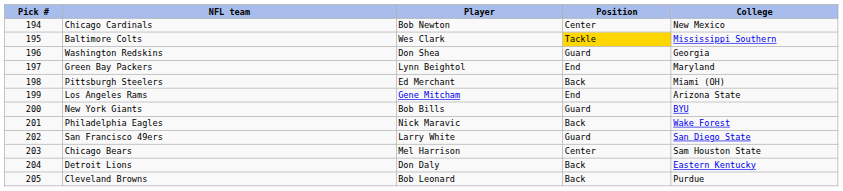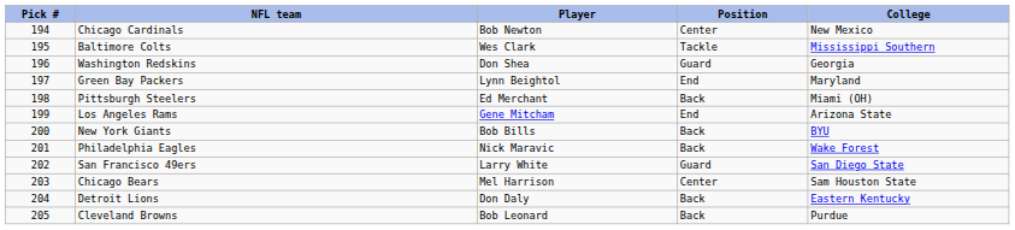 <table class="wikitable sortable sortable" style="width: 100%">
 <tr>
 <th style="background:#A8BDEC;" width=7%>Pick #</th>
 <th width=40% style="background:#A8BDEC;">NFL team</th>
 <th width=20% style="background:#A8BDEC;">Player</th>
 <th width=13% style="background:#A8BDEC;">Position</th>
 <th style="background:#A8BDEC;">College</th>
 </tr>
 <tr>
 <td align=center>194</td>
 <td>Chicago Cardinals</td>
 <td>Bob Newton</td>
 <td>Center</td>
 <td>New Mexico</td>
 </tr>
 <tr>
 <td align=center>195</td>
 <td>Baltimore Colts</td>
 <td>Wes Clark</td>
-<td style="background: gold;">Tackle</td>
+<td>Tackle</td>
 <td><a href='#'>Mississippi Southern</a></td>
 </tr>
 <tr>
 <td align=center>196</td>
 <td>Washington Redskins</td>
 <td>Don Shea</td>
 <td>Guard</td>
 <td>Georgia</td>
 </tr>
 <tr>
 <td align=center>197</td>
 <td>Green Bay Packers</td>
 <td>Lynn Beightol</td>
 <td>End</td>
 <td>Maryland</td>
 </tr>
 <tr>
 <td align=center>198</td>
 <td>Pittsburgh Steelers</td>
 <td>Ed Merchant</td>
 <td>Back</td>
 <td>Miami (OH)</td>
 </tr>
 <tr>
 <td align=center>199</td>
 <td>Los Angeles Rams</td>
 <td><a href='#'>Gene Mitcham</a></td>
 <td>End</td>
 <td>Arizona State</td>
 </tr>
 <tr>
 <td align=center>200</td>
 <td>New York Giants</td>
 <td>Bob Bills</td>
-<td>Guard</td>
+<td>Back</td>
 <td><a href='#'>BYU</a></td>
 </tr>
 <tr>
 <td align=center>201</td>
 <td>Philadelphia Eagles</td>
 <td>Nick Maravic</td>
 <td>Back</td>
 <td><a href='#'>Wake Forest</a></td>
 </tr>
 <tr>
 <td align=center>202</td>
 <td>San Francisco 49ers</td>
 <td>Larry White</td>
 <td>Guard</td>
 <td><a href='#'>San Diego State</a></td>
 </tr>
 <tr>
 <td align=center>203</td>
 <td>Chicago Bears</td>
 <td>Mel Harrison</td>
 <td>Center</td>
 <td>Sam Houston State</td>
 </tr>
 <tr>
 <td align=center>204</td>
 <td>Detroit Lions</td>
 <td>Don Daly</td>
 <td>Back</td>
 <td><a href='#'>Eastern Kentucky</a></td>
 </tr>
 <tr>
 <td align=center>205</td>
 <td>Cleveland Browns</td>
 <td>Bob Leonard</td>
 <td>Back</td>
 <td>Purdue</td>
 </tr>
 </table>
